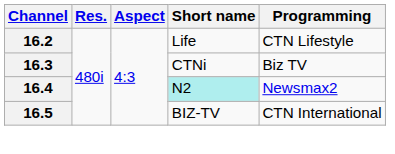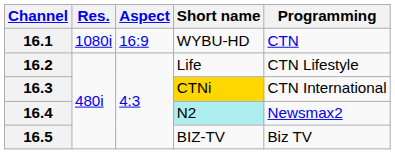 <table class="wikitable">
 <tr>
 <th scope = "col"><a href='#'>Channel</a></th>
 <th scope = "col"><a href='#'>Res.</a></th>
 <th scope = "col"><a href='#'>Aspect</a></th>
 <th scope = "col">Short name</th>
 <th scope = "col">Programming</th>
+</tr>
+<tr>
+<th scope = "row">16.1</th>
+<td><a href='#'>1080i</a></td>
+<td><a href='#'>16:9</a></td>
+<td>WYBU-HD</td>
+<td><a href='#'>CTN</a></td>
 </tr>
 <tr>
 <th scope = "row">16.2</th>
 <td rowspan="4"><a href='#'>480i</a></td>
 <td rowspan="4"><a href='#'>4:3</a></td>
 <td>Life</td>
 <td>CTN Lifestyle</td>
 </tr>
 <tr>
 <th scope = "row">16.3</th>
-<td>CTNi</td>
-<td>Biz TV</td>
+<td style="background: gold;">CTNi</td>
+<td>CTN International</td>
 </tr>
 <tr>
 <th scope = "row">16.4</th>
 <td style="background: paleturquoise;">N2</td>
 <td><a href='#'>Newsmax2</a></td>
 </tr>
 <tr>
 <th scope = "row">16.5</th>
 <td>BIZ-TV</td>
-<td>CTN International</td>
+<td>Biz TV</td>
 </tr>
 </table>
